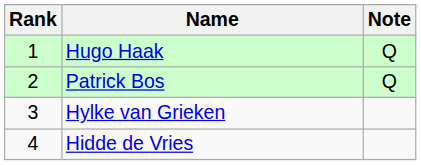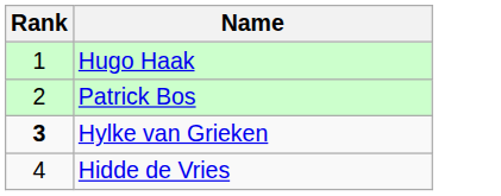 <table class="wikitable" style="text-align:center;">
 <tr>
 <th>Rank</th>
 <th style="width:15em">Name</th>
-<th>Note</th>
 </tr>
 <tr bgcolor=ccffcc>
 <td>1</td>
 <td align=left><a href='#'>Hugo Haak</a></td>
-<td>Q</td>
 </tr>
 <tr bgcolor=ccffcc>
 <td>2</td>
 <td align=left><a href='#'>Patrick Bos</a></td>
-<td>Q</td>
 </tr>
 <tr>
-<td>3</td>
+<td><strong>3</strong></td>
 <td align=left><a href='#'>Hylke van Grieken</a></td>
-<td></td>
 </tr>
 <tr>
 <td>4</td>
 <td align=left><a href='#'>Hidde de Vries</a></td>
-<td></td>
 </tr>
 </table>
